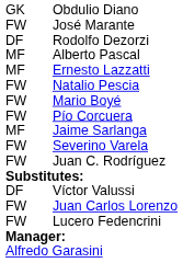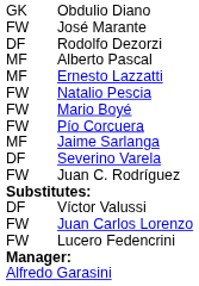 <table style="font-size: 90%" cellspacing="0" cellpadding="0" align=center>
 <tr>
 <th width=25></th>
 <th width=25></th>
 </tr>
 <tr>
 <td>GK</td>
 <td></td>
 <td> Obdulio Diano</td>
 </tr>
 <tr>
 <td>FW</td>
 <td></td>
 <td> José Marante</td>
 </tr>
 <tr>
 <td>DF</td>
 <td></td>
 <td> Rodolfo Dezorzi</td>
 <td></td>
 <td></td>
 </tr>
 <tr>
 <td>MF</td>
 <td></td>
 <td> Alberto Pascal</td>
 </tr>
 <tr>
 <td>MF</td>
 <td></td>
 <td> <a href='#'>Ernesto Lazzatti</a></td>
 </tr>
 <tr>
 <td>FW</td>
 <td></td>
 <td> <a href='#'>Natalio Pescia</a></td>
 </tr>
 <tr>
 <td>FW</td>
 <td></td>
 <td> <a href='#'>Mario Boyé</a></td>
 </tr>
 <tr>
 <td>FW</td>
 <td></td>
 <td> <a href='#'>Pío Corcuera</a></td>
 <td></td>
 <td></td>
 </tr>
 <tr>
 <td>MF</td>
 <td></td>
 <td> <a href='#'>Jaime Sarlanga</a></td>
 </tr>
 <tr>
-<td>FW</td>
+<td>DF</td>
 <td></td>
 <td> <a href='#'>Severino Varela</a></td>
 </tr>
 <tr>
 <td>FW</td>
 <td></td>
 <td> Juan C. Rodríguez</td>
 <td></td>
 <td></td>
 </tr>
 <tr>
 <td colspan=3><strong>Substitutes:</strong></td>
 </tr>
 <tr>
 <td>DF</td>
 <td></td>
 <td> Víctor Valussi</td>
 <td></td>
 <td></td>
 </tr>
 <tr>
 <td>FW</td>
 <td></td>
 <td> <a href='#'>Juan Carlos Lorenzo</a></td>
 <td></td>
 <td></td>
 </tr>
 <tr>
 <td>FW</td>
 <td></td>
 <td> Lucero Fedencrini</td>
 <td></td>
 <td></td>
 </tr>
 <tr>
 <td colspan=3><strong>Manager:</strong></td>
 </tr>
 <tr>
 <td colspan=4> <a href='#'>Alfredo Garasini</a></td>
 </tr>
 </table>
